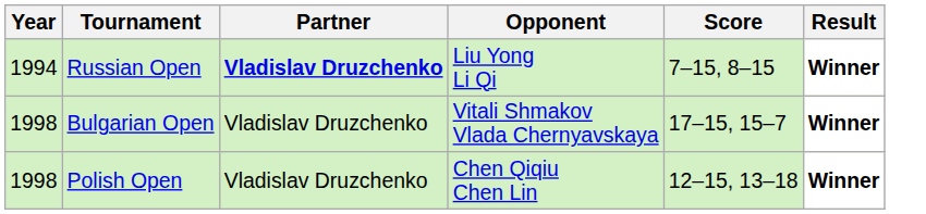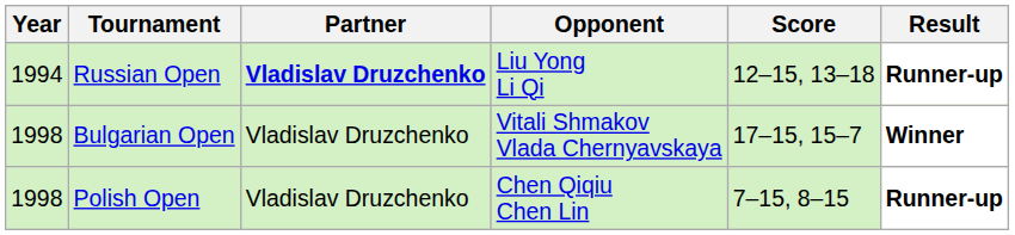 <table class="sortable wikitable" style="font-size: 90%;">
 <tr>
 <th>Year</th>
 <th>Tournament</th>
 <th>Partner</th>
 <th>Opponent</th>
 <th>Score</th>
 <th>Result</th>
 </tr>
 <tr style="background:#D4F1C5">
 <td align="center">1994</td>
 <td align="left"><a href='#'>Russian Open</a></td>
 <td align="left"><strong> <a href='#'>Vladislav Druzchenko</a></strong></td>
 <td align="left"> <a href='#'>Liu Yong</a><br> <a href='#'>Li Qi</a></td>
-<td align="left">7–15, 8–15</td>
-<td style="text-align:left; background:white"> <strong>Winner</strong></td>
+<td align="left">12–15, 13–18</td>
+<td style="text-align:left; background:white"> <strong>Runner-up</strong></td>
 </tr>
 <tr style="background:#D4F1C5">
 <td align="center">1998</td>
 <td align="left"><a href='#'>Bulgarian Open</a></td>
 <td align="left"> Vladislav Druzchenko</td>
 <td align="left"> <a href='#'>Vitali Shmakov</a><br> <a href='#'>Vlada Chernyavskaya</a></td>
 <td align="left">17–15, 15–7</td>
 <td style="text-align:left; background:white"> <strong>Winner</strong></td>
 </tr>
 <tr style="background:#D4F1C5">
 <td align="center">1998</td>
 <td align="left"><a href='#'>Polish Open</a></td>
 <td align="left"> Vladislav Druzchenko</td>
 <td align="left"> <a href='#'>Chen Qiqiu</a><br> <a href='#'>Chen Lin</a></td>
-<td align="left">12–15, 13–18</td>
-<td style="text-align:left; background:white"> <strong>Winner</strong></td>
+<td align="left">7–15, 8–15</td>
+<td style="text-align:left; background:white"> <strong>Runner-up</strong></td>
 </tr>
 </table>
